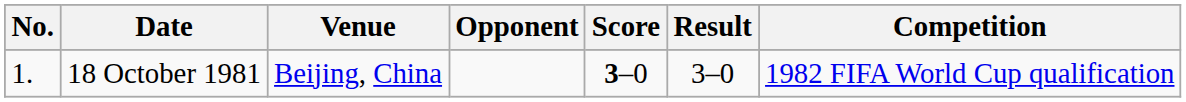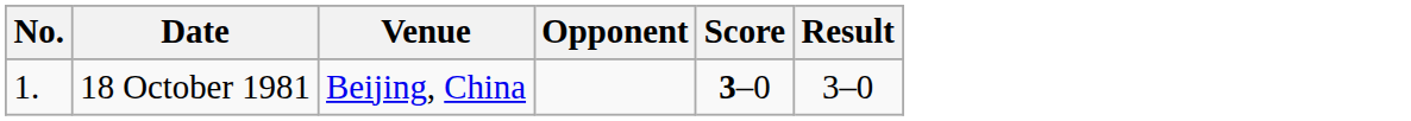 <table class="wikitable">
 <tr>
 <th>No.</th>
 <th>Date</th>
 <th>Venue</th>
 <th>Opponent</th>
 <th>Score</th>
 <th>Result</th>
-<th>Competition</th>
 </tr>
 <tr>
 <td>1.</td>
 <td>18 October 1981</td>
 <td><a href='#'>Beijing</a>, <a href='#'>China</a></td>
 <td></td>
 <td align=center><strong>3</strong>–0</td>
 <td align=center>3–0</td>
-<td><a href='#'>1982 FIFA World Cup qualification</a></td>
 </tr>
 </table>
